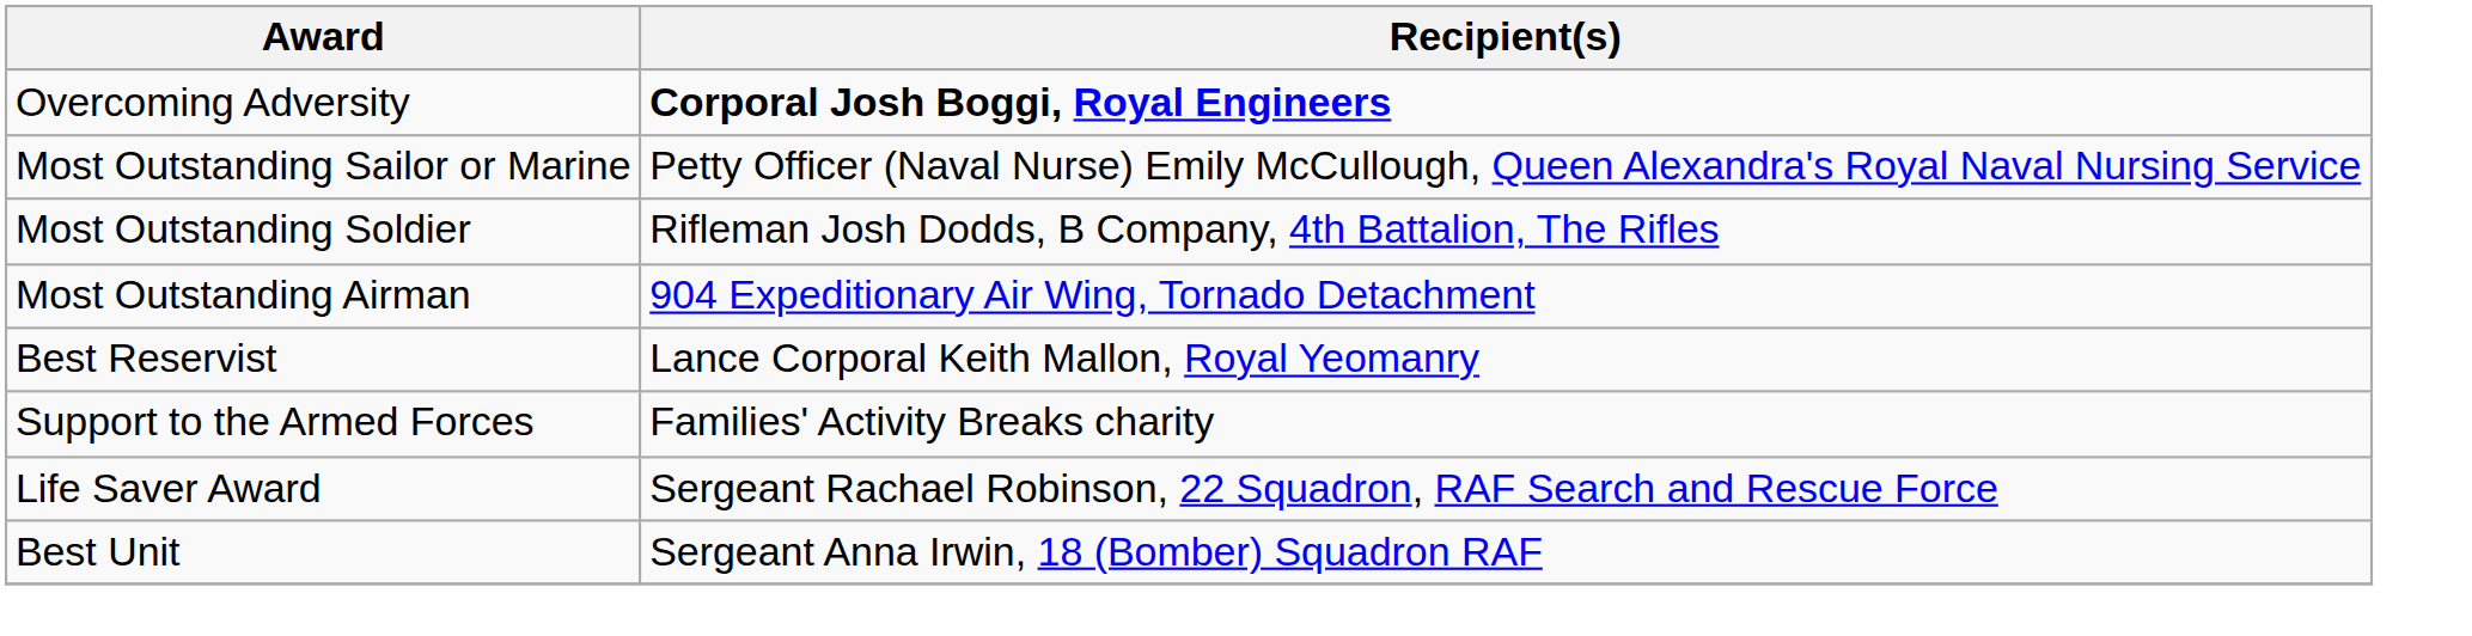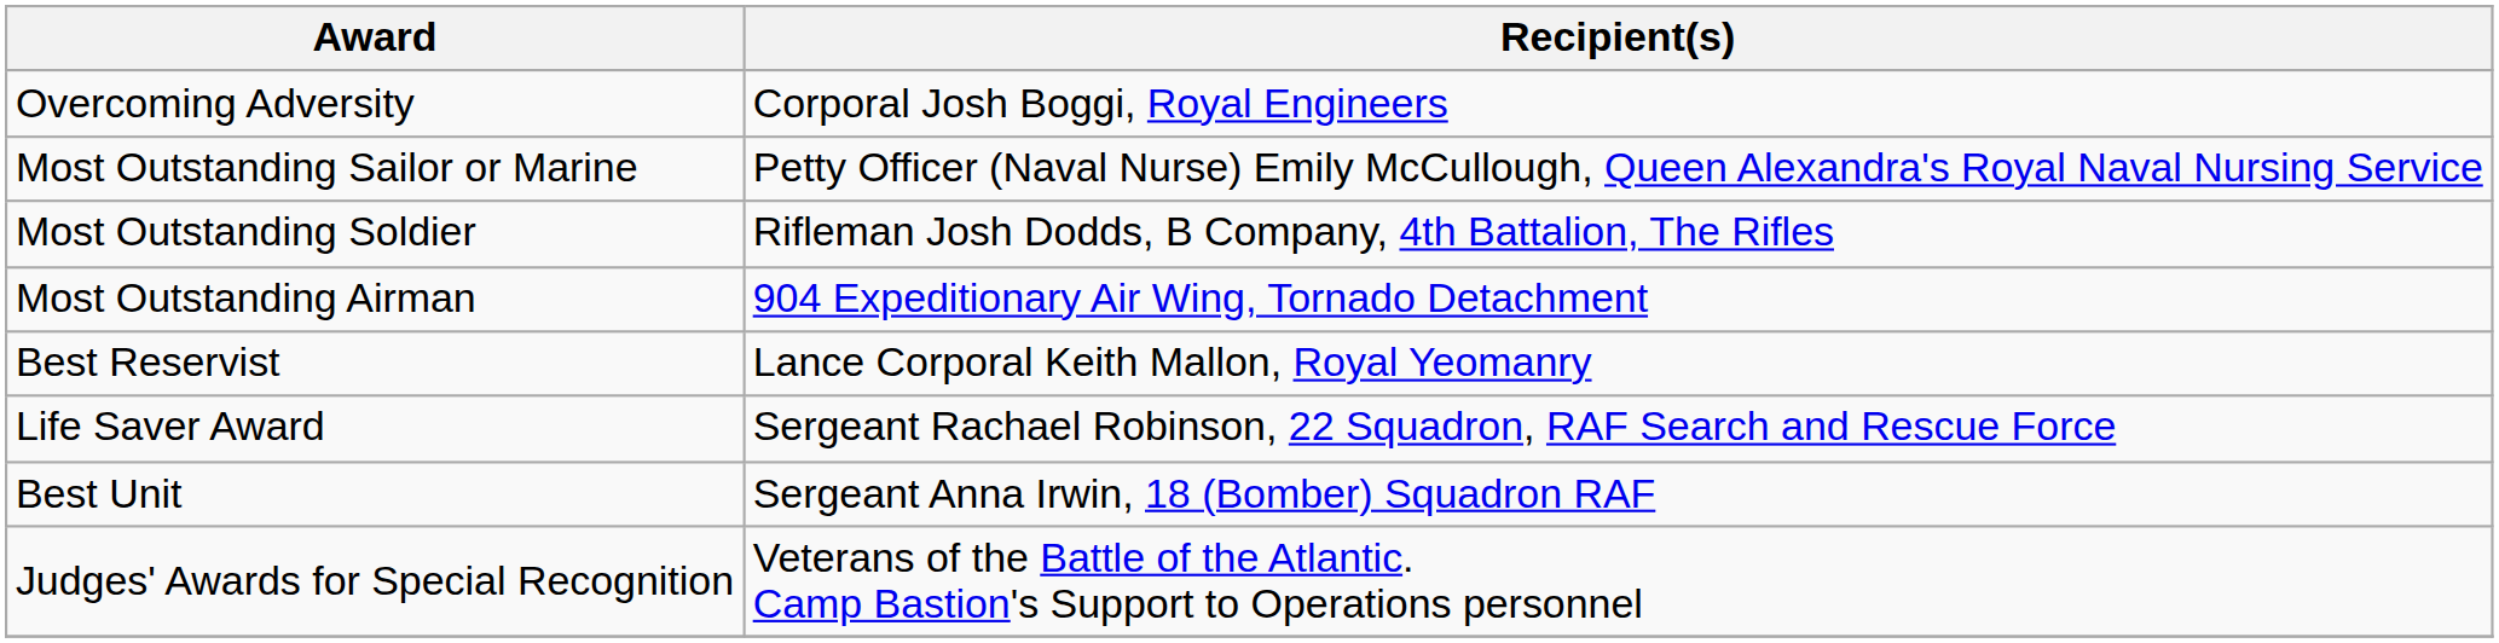 <table class="wikitable" border="1">
 <tr>
 <th>Award</th>
 <th>Recipient(s)</th>
 </tr>
 <tr>
 <td>Overcoming Adversity</td>
-<td><strong>Corporal Josh Boggi, <a href='#'>Royal Engineers</a></strong></td>
+<td>Corporal Josh Boggi, <a href='#'>Royal Engineers</a></td>
 </tr>
 <tr>
 <td>Most Outstanding Sailor or Marine</td>
 <td>Petty Officer (Naval Nurse) Emily McCullough, <a href='#'>Queen Alexandra's Royal Naval Nursing Service</a></td>
 </tr>
 <tr>
 <td>Most Outstanding Soldier</td>
 <td>Rifleman Josh Dodds, B Company, <a href='#'>4th Battalion, The Rifles</a></td>
 </tr>
 <tr>
 <td>Most Outstanding Airman</td>
 <td><a href='#'>904 Expeditionary Air Wing, Tornado Detachment</a></td>
 </tr>
 <tr>
 <td>Best Reservist</td>
 <td>Lance Corporal Keith Mallon, <a href='#'>Royal Yeomanry</a></td>
 </tr>
 <tr>
-<td>Support to the Armed Forces</td>
-<td>Families' Activity Breaks charity</td>
-</tr>
-<tr>
 <td>Life Saver Award</td>
 <td>Sergeant Rachael Robinson, <a href='#'>22 Squadron</a>, <a href='#'>RAF Search and Rescue Force</a></td>
 </tr>
 <tr>
 <td>Best Unit</td>
 <td>Sergeant Anna Irwin, <a href='#'>18 (Bomber) Squadron RAF</a></td>
 </tr>
 <tr>
+<td>Judges' Awards for Special Recognition</td>
+<td>Veterans of the <a href='#'>Battle of the Atlantic</a>.<br><a href='#'>Camp Bastion</a>'s Support to Operations personnel</td>
+</tr>
+<tr>
 </tr>
 </table>
